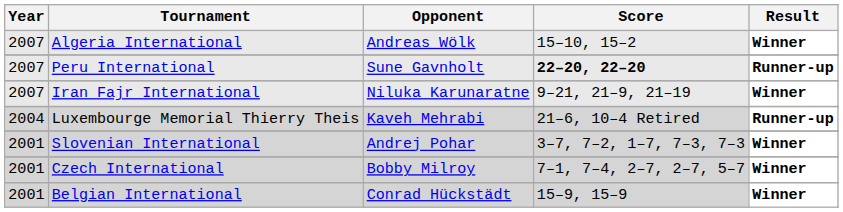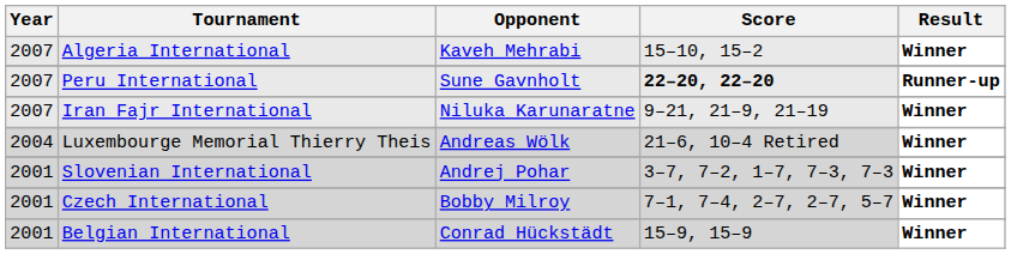 <table class="sortable wikitable" style="font-size: 90%;">
 <tr>
 <th>Year</th>
 <th>Tournament</th>
 <th>Opponent</th>
 <th>Score</th>
 <th>Result</th>
 </tr>
 <tr style="background:#E9E9E9">
 <td align="center">2007</td>
 <td align="left"><a href='#'>Algeria International</a></td>
-<td align="left"> <a href='#'>Andreas Wölk</a></td>
+<td align="left"> <a href='#'>Kaveh Mehrabi</a></td>
 <td align="left">15–10, 15–2</td>
 <td style="text-align:left; background:white"> <strong>Winner</strong></td>
 </tr>
 <tr>
 </tr>
 <tr style="background:#E9E9E9">
 <td align="center">2007</td>
 <td align="left"><a href='#'>Peru International</a></td>
 <td align="left"> <a href='#'>Sune Gavnholt</a></td>
 <td align="left"><strong>22–20, 22–20</strong></td>
 <td style="text-align:left; background:white"> <strong>Runner-up</strong></td>
 </tr>
 <tr>
 </tr>
 <tr style="background:#E9E9E9">
 <td align="center">2007</td>
 <td align="left"><a href='#'>Iran Fajr International</a></td>
 <td align="left"> <a href='#'>Niluka Karunaratne</a></td>
 <td align="left">9–21, 21–9, 21–19</td>
 <td style="text-align:left; background:white"> <strong>Winner</strong></td>
 </tr>
 <tr>
 </tr>
 <tr style="background:#D5D5D5">
 <td align="center">2004</td>
 <td align="left">Luxembourge Memorial Thierry Theis</td>
-<td align="left"> <a href='#'>Kaveh Mehrabi</a></td>
+<td align="left"> <a href='#'>Andreas Wölk</a></td>
 <td align="left">21–6, 10–4 Retired</td>
-<td style="text-align:left; background:white"> <strong>Runner-up</strong></td>
+<td style="text-align:left; background:white"> <strong>Winner</strong></td>
 </tr>
 <tr>
 </tr>
 <tr style="background:#D5D5D5">
 <td align="center">2001</td>
 <td align="left"><a href='#'>Slovenian International</a></td>
 <td align="left"> <a href='#'>Andrej Pohar</a></td>
 <td align="left">3–7, 7–2, 1–7, 7–3, 7–3</td>
 <td style="text-align:left; background:white"> <strong>Winner</strong></td>
 </tr>
 <tr>
 </tr>
 <tr style="background:#D5D5D5">
 <td align="center">2001</td>
 <td align="left"><a href='#'>Czech International</a></td>
 <td align="left"> <a href='#'>Bobby Milroy</a></td>
 <td align="left">7–1, 7–4, 2–7, 2–7, 5–7</td>
 <td style="text-align:left; background:white"> <strong>Winner</strong></td>
 </tr>
 <tr>
 </tr>
 <tr style="background:#D5D5D5">
 <td align="center">2001</td>
 <td align="left"><a href='#'>Belgian International</a></td>
 <td align="left"> <a href='#'>Conrad Hückstädt</a></td>
 <td align="left">15–9, 15–9</td>
 <td style="text-align:left; background:white"> <strong>Winner</strong></td>
 </tr>
 </table>
